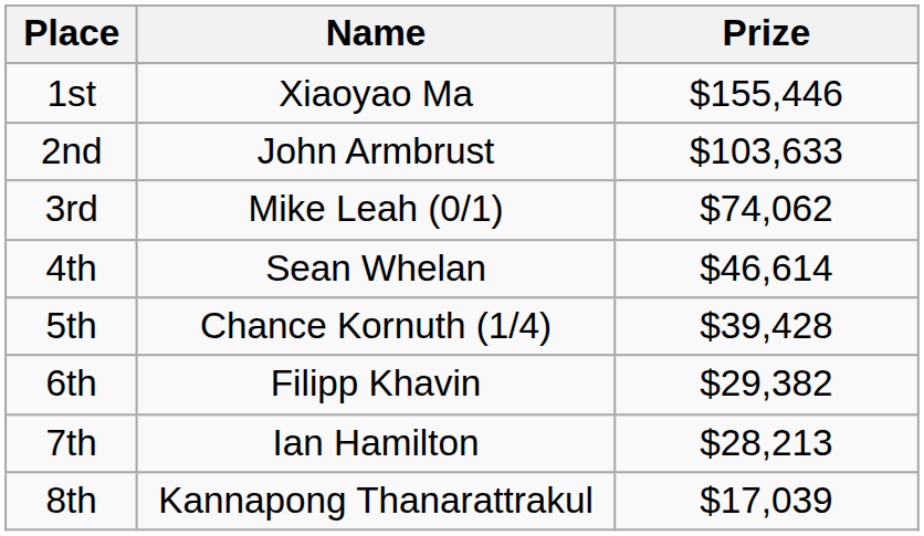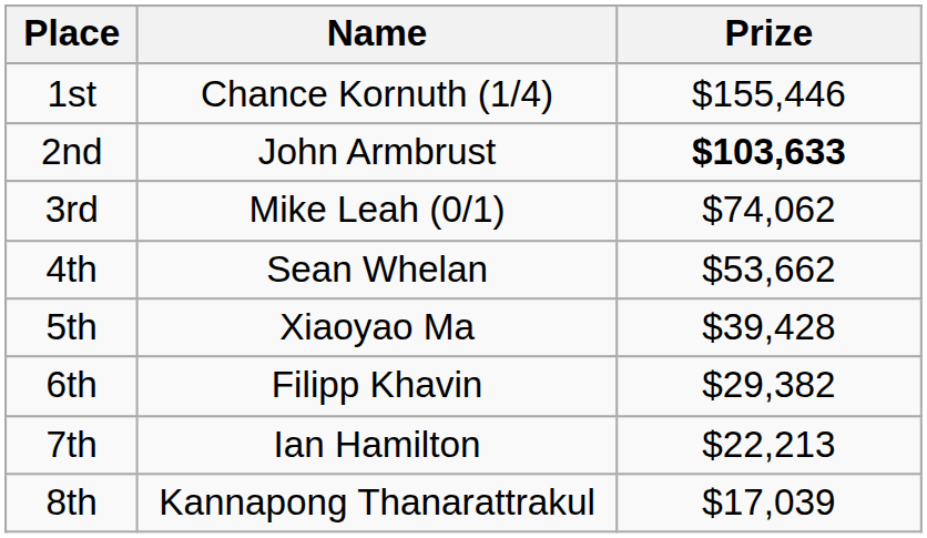 <table class="wikitable">
 <tr>
 <th width="50">Place</th>
 <th width="200">Name</th>
 <th width="125">Prize</th>
 </tr>
 <tr>
 <td align=center>1st</td>
-<td align=center> Xiaoyao Ma</td>
+<td align=center> Chance Kornuth (1/4)</td>
 <td align=center>$155,446</td>
 </tr>
 <tr>
 <td align=center>2nd</td>
 <td align=center> John Armbrust</td>
-<td align=center>$103,633</td>
+<td align=center><strong>$103,633</strong></td>
 </tr>
 <tr>
 <td align=center>3rd</td>
 <td align=center> Mike Leah (0/1)</td>
 <td align=center>$74,062</td>
 </tr>
 <tr>
 <td align=center>4th</td>
 <td align=center> Sean Whelan</td>
-<td align=center>$46,614</td>
+<td align=center>$53,662</td>
 </tr>
 <tr>
 <td align=center>5th</td>
-<td align=center> Chance Kornuth (1/4)</td>
+<td align=center> Xiaoyao Ma</td>
 <td align=center>$39,428</td>
 </tr>
 <tr>
 <td align=center>6th</td>
 <td align=center> Filipp Khavin</td>
 <td align=center>$29,382</td>
 </tr>
 <tr>
 <td align=center>7th</td>
 <td align=center> Ian Hamilton</td>
-<td align=center>$28,213</td>
+<td align=center>$22,213</td>
 </tr>
 <tr>
 <td align=center>8th</td>
 <td align=center> Kannapong Thanarattrakul</td>
 <td align=center>$17,039</td>
 </tr>
 </table>
